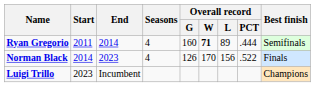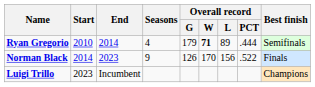 <table class="wikitable">
 <tr>
 <th rowspan="2">Name</th>
 <th rowspan="2">Start</th>
 <th rowspan="2">End</th>
 <th rowspan="2">Seasons</th>
 <th colspan="4">Overall record</th>
 <th rowspan="2">Best finish</th>
 </tr>
 <tr>
 <th>G</th>
 <th>W</th>
 <th>L</th>
 <th>PCT</th>
 </tr>
 <tr>
 <td><strong><a href='#'>Ryan Gregorio</a></strong></td>
-<td><a href='#'>2011</a></td>
+<td><a href='#'>2010</a></td>
 <td><a href='#'>2014</a></td>
 <td>4</td>
-<td>160</td>
+<td>179</td>
 <td><strong>71</strong></td>
 <td>89</td>
 <td>.444</td>
 <td style="background:#dfd;">Semifinals</td>
 </tr>
 <tr>
 <td><strong><a href='#'>Norman Black</a></strong></td>
 <td><a href='#'>2014</a></td>
 <td><a href='#'>2023</a></td>
-<td>4</td>
+<td>9</td>
 <td>126</td>
 <td>170</td>
 <td>156</td>
 <td>.522</td>
 <td bgcolor="#D0E7FF">Finals</td>
 </tr>
 <tr>
 <td><strong><a href='#'>Luigi Trillo</a></strong></td>
 <td>2023</td>
 <td>Incumbent</td>
 <td></td>
 <td></td>
 <td></td>
 <td></td>
 <td></td>
 <td bgcolor="#FFE6BD">Champions</td>
 </tr>
 </table>
